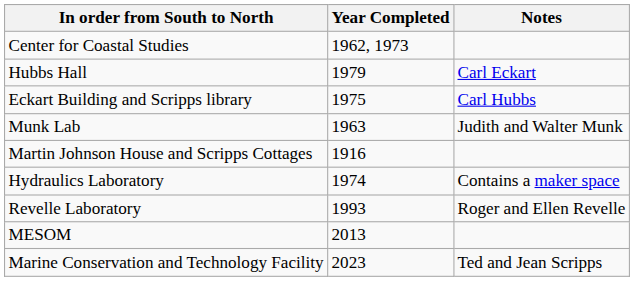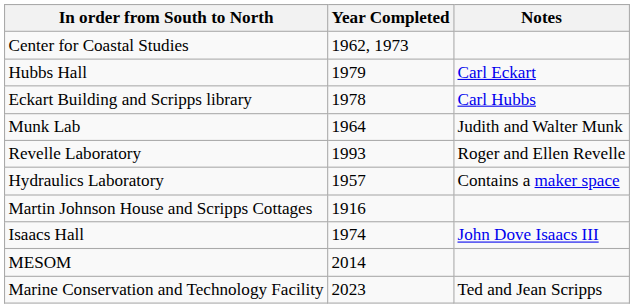 <table class="wikitable">
 <tr>
 <th>In order from South to North</th>
 <th>Year Completed</th>
 <th>Notes</th>
 </tr>
 <tr>
 <td>Center for Coastal Studies</td>
 <td>1962, 1973</td>
 <td></td>
 </tr>
 <tr>
 <td>Hubbs Hall</td>
 <td>1979</td>
 <td><a href='#'>Carl Eckart</a></td>
 </tr>
 <tr>
 <td>Eckart Building and Scripps library</td>
-<td>1975</td>
+<td>1978</td>
 <td><a href='#'>Carl Hubbs</a></td>
 </tr>
 <tr>
 <td>Munk Lab</td>
-<td>1963</td>
+<td>1964</td>
 <td>Judith and Walter Munk</td>
+</tr>
+<tr>
+<td>Revelle Laboratory</td>
+<td>1993</td>
+<td>Roger and Ellen Revelle</td>
+</tr>
+<tr>
+<td>Hydraulics Laboratory</td>
+<td>1957</td>
+<td>Contains a <a href='#'>maker space</a></td>
 </tr>
 <tr>
 <td>Martin Johnson House and Scripps Cottages</td>
 <td>1916</td>
 <td></td>
 </tr>
 <tr>
-<td>Hydraulics Laboratory</td>
+<td>Isaacs Hall</td>
 <td>1974</td>
-<td>Contains a <a href='#'>maker space</a></td>
-</tr>
-<tr>
-<td>Revelle Laboratory</td>
-<td>1993</td>
-<td>Roger and Ellen Revelle</td>
+<td><a href='#'>John Dove Isaacs III</a></td>
 </tr>
 <tr>
 <td>MESOM</td>
-<td>2013</td>
+<td>2014</td>
 <td></td>
 </tr>
 <tr>
 <td>Marine Conservation and Technology Facility</td>
 <td>2023</td>
 <td>Ted and Jean Scripps</td>
 </tr>
 </table>
